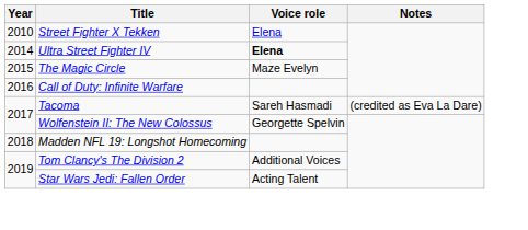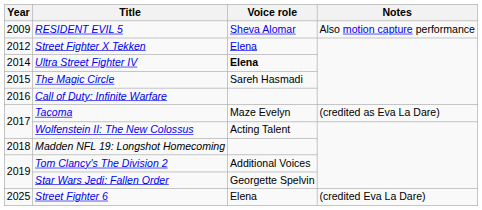 <table class="wikitable sortable">
 <tr>
 <th>Year</th>
 <th>Title</th>
 <th>Voice role</th>
 <th>Notes</th>
 </tr>
 <tr>
-<td>2010</td>
+<td>2009</td>
+<td><em><a href='#'>RESIDENT EVIL 5</a></em></td>
+<td><a href='#'>Sheva Alomar</a></td>
+<td>Also <a href='#'>motion capture</a> performance</td>
+</tr>
+<tr>
+<td>2012</td>
 <td><em><a href='#'>Street Fighter X Tekken</a></em></td>
 <td><a href='#'>Elena</a></td>
 <td rowspan="4"></td>
 </tr>
 <tr>
 <td>2014</td>
 <td><em><a href='#'>Ultra Street Fighter IV</a></em></td>
 <td><strong>Elena</strong></td>
 </tr>
 <tr>
 <td>2015</td>
 <td><em><a href='#'>The Magic Circle</a></em></td>
-<td>Maze Evelyn</td>
+<td>Sareh Hasmadi</td>
 </tr>
 <tr>
 <td>2016</td>
 <td><em><a href='#'>Call of Duty: Infinite Warfare</a></em></td>
 <td></td>
 </tr>
 <tr>
 <td rowspan="2">2017</td>
 <td><em><a href='#'>Tacoma</a></em></td>
-<td>Sareh Hasmadi</td>
+<td>Maze Evelyn</td>
 <td>(credited as Eva La Dare)</td>
 </tr>
 <tr>
 <td><em><a href='#'>Wolfenstein II: The New Colossus</a></em></td>
-<td>Georgette Spelvin</td>
+<td>Acting Talent</td>
 <td rowspan="4"></td>
 </tr>
 <tr>
 <td>2018</td>
 <td><em>Madden NFL 19: Longshot Homecoming</em></td>
 <td></td>
 </tr>
 <tr>
 <td rowspan="2">2019</td>
 <td><em><a href='#'>Tom Clancy's The Division 2</a></em></td>
 <td>Additional Voices</td>
 </tr>
 <tr>
 <td><em><a href='#'>Star Wars Jedi: Fallen Order</a></em></td>
-<td>Acting Talent</td>
+<td>Georgette Spelvin</td>
+</tr>
+<tr>
+<td>2025</td>
+<td><em><a href='#'>Street Fighter 6</a></em></td>
+<td>Elena</td>
+<td>(credited Eva La Dare)</td>
 </tr>
 </table>
